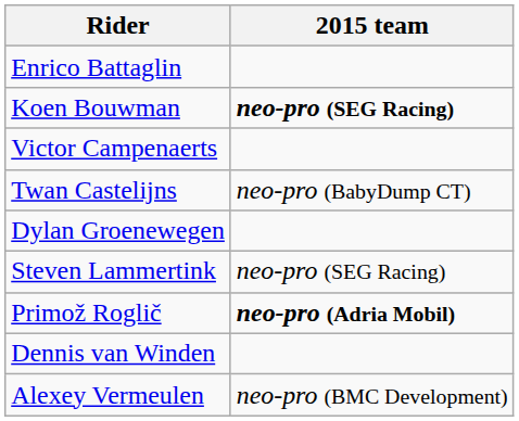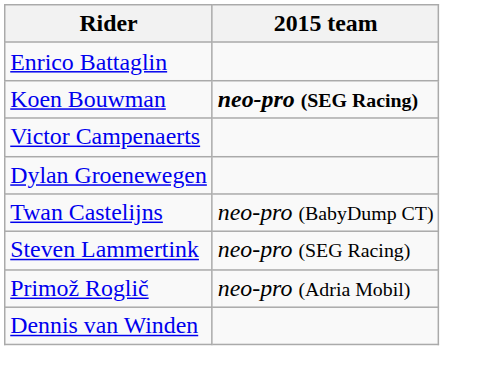 <table class="wikitable">
 <tr>
 <th>Rider</th>
 <th>2015 team</th>
 </tr>
 <tr>
 <td><a href='#'>Enrico Battaglin</a></td>
 <td></td>
 </tr>
 <tr>
 <td><a href='#'>Koen Bouwman</a></td>
 <td><strong><em>neo-pro</em> <small>(SEG Racing)</small></strong></td>
 </tr>
 <tr>
 <td><a href='#'>Victor Campenaerts</a></td>
 <td></td>
 </tr>
 <tr>
+<td><a href='#'>Dylan Groenewegen</a></td>
+<td></td>
+</tr>
+<tr>
 <td><a href='#'>Twan Castelijns</a></td>
 <td><em>neo-pro</em> <small>(BabyDump CT)</small></td>
-</tr>
-<tr>
-<td><a href='#'>Dylan Groenewegen</a></td>
-<td></td>
 </tr>
 <tr>
 <td><a href='#'>Steven Lammertink</a></td>
 <td><em>neo-pro</em> <small>(SEG Racing)</small></td>
 </tr>
 <tr>
 <td><a href='#'>Primož Roglič</a></td>
-<td><strong><em>neo-pro</em> <small>(Adria Mobil)</small></strong></td>
+<td><em>neo-pro</em> <small>(Adria Mobil)</small></td>
 </tr>
 <tr>
 <td><a href='#'>Dennis van Winden</a></td>
 <td></td>
 </tr>
-<tr>
-<td><a href='#'>Alexey Vermeulen</a></td>
-<td><em>neo-pro</em> <small>(BMC Development)</small></td>
-</tr>
 </table>
